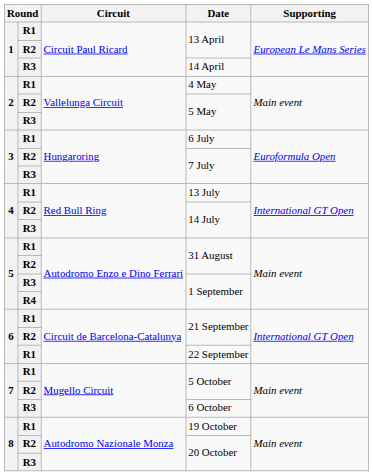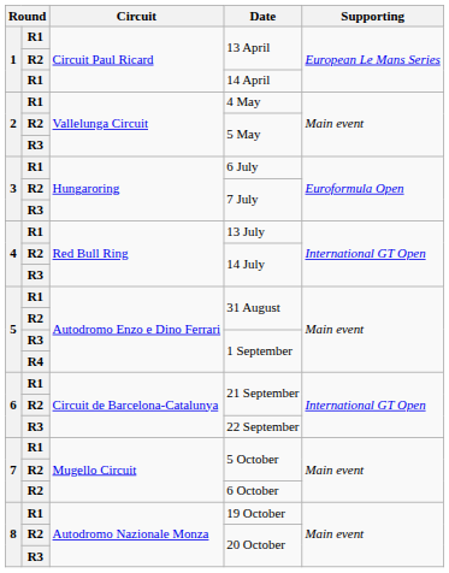 <table class="wikitable" style="font-size:85%">
 <tr>
 <th colspan=2>Round</th>
 <th>Circuit</th>
 <th>Date</th>
 <th>Supporting</th>
 </tr>
 <tr>
 <th rowspan=3>1</th>
 <th>R1</th>
 <td rowspan=3> <a href='#'>Circuit Paul Ricard</a></td>
 <td rowspan=2>13 April</td>
 <td rowspan=3><em><a href='#'>European Le Mans Series</a></em></td>
 </tr>
 <tr>
 <th>R2</th>
 </tr>
 <tr>
-<th>R3</th>
+<th>R1</th>
 <td>14 April</td>
 </tr>
 <tr>
 <th rowspan=3>2</th>
 <th>R1</th>
 <td rowspan=3> <a href='#'>Vallelunga Circuit</a></td>
 <td>4 May</td>
 <td rowspan=3><em>Main event</em></td>
 </tr>
 <tr>
 <th>R2</th>
 <td rowspan=2>5 May</td>
 </tr>
 <tr>
 <th>R3</th>
 </tr>
 <tr>
 <th rowspan=3>3</th>
 <th>R1</th>
 <td rowspan=3> <a href='#'>Hungaroring</a></td>
 <td>6 July</td>
 <td rowspan=3><em><a href='#'>Euroformula Open</a></em></td>
 </tr>
 <tr>
 <th>R2</th>
 <td rowspan=2>7 July</td>
 </tr>
 <tr>
 <th>R3</th>
 </tr>
 <tr>
 <th rowspan=3>4</th>
 <th>R1</th>
 <td rowspan=3> <a href='#'>Red Bull Ring</a></td>
 <td>13 July</td>
 <td rowspan=3><em><a href='#'>International GT Open</a></em></td>
 </tr>
 <tr>
 <th>R2</th>
 <td rowspan=2>14 July</td>
 </tr>
 <tr>
 <th>R3</th>
 </tr>
 <tr>
 <th rowspan=4>5</th>
 <th>R1</th>
 <td rowspan=4> <a href='#'>Autodromo Enzo e Dino Ferrari</a></td>
 <td rowspan=2>31 August</td>
 <td rowspan=4><em>Main event</em></td>
 </tr>
 <tr>
 <th>R2</th>
 </tr>
 <tr>
 <th>R3</th>
 <td rowspan=2>1 September</td>
 </tr>
 <tr>
 <th>R4</th>
 </tr>
 <tr>
 <th rowspan=3>6</th>
 <th>R1</th>
 <td rowspan=3> <a href='#'>Circuit de Barcelona-Catalunya</a></td>
 <td rowspan=2>21 September</td>
 <td rowspan=3><em><a href='#'>International GT Open</a></em></td>
 </tr>
 <tr>
 <th>R2</th>
 </tr>
 <tr>
-<th>R1</th>
+<th>R3</th>
 <td>22 September</td>
 </tr>
 <tr>
 <th rowspan=3>7</th>
 <th>R1</th>
 <td rowspan=3> <a href='#'>Mugello Circuit</a></td>
 <td rowspan=2>5 October</td>
 <td rowspan=3><em>Main event</em></td>
 </tr>
 <tr>
 <th>R2</th>
 </tr>
 <tr>
-<th>R3</th>
+<th>R2</th>
 <td>6 October</td>
 </tr>
 <tr>
 <th rowspan=3>8</th>
 <th>R1</th>
 <td rowspan=3> <a href='#'>Autodromo Nazionale Monza</a></td>
 <td>19 October</td>
 <td rowspan=3><em>Main event</em></td>
 </tr>
 <tr>
 <th>R2</th>
 <td rowspan=2>20 October</td>
 </tr>
 <tr>
 <th>R3</th>
 </tr>
 </table>
